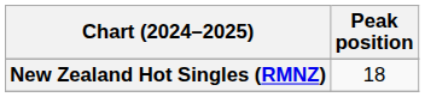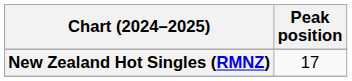 <table class="wikitable sortable plainrowheaders" style="text-align:center">
 <tr>
 <th scope="col">Chart (2024–2025)</th>
 <th scope="col">Peak<br>position</th>
 </tr>
 <tr>
 </tr>
 <tr>
 <th scope="row">New Zealand Hot Singles (<a href='#'>RMNZ</a>)</th>
-<td>18</td>
+<td>17</td>
 </tr>
 <tr>
 </tr>
 <tr>
 </tr>
 <tr>
 </tr>
 <tr>
 </tr>
 <tr>
 </tr>
 </table>
